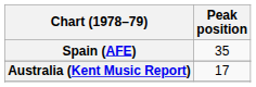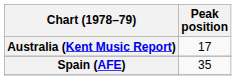 <table class="wikitable sortable plainrowheaders" style="text-align:center">
 <tr>
 <th scope="col">Chart (1978–79)</th>
 <th scope="col">Peak<br>position</th>
 </tr>
 <tr>
-<th scope="row">Spain (<a href='#'>AFE</a>)</th>
-<td>35</td>
+<th scope="row">Australia (<a href='#'>Kent Music Report</a>)</th>
+<td>17</td>
 </tr>
 <tr>
 </tr>
 <tr>
 </tr>
 <tr>
 </tr>
 <tr>
 </tr>
 <tr>
-<th scope="row">Australia (<a href='#'>Kent Music Report</a>)</th>
-<td>17</td>
+<th scope="row">Spain (<a href='#'>AFE</a>)</th>
+<td>35</td>
 </tr>
 <tr>
 </tr>
 <tr>
 </tr>
 </table>
